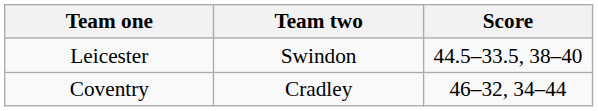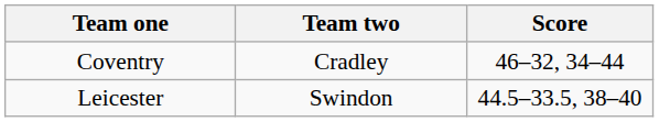 <table class="wikitable" style="text-align: center">
 <tr>
 <th width=150>Team one</th>
 <th width=150>Team two</th>
 <th width=120>Score</th>
 </tr>
 <tr>
+<td>Coventry</td>
+<td>Cradley</td>
+<td>46–32, 34–44</td>
+</tr>
+<tr>
 <td>Leicester</td>
 <td>Swindon</td>
 <td>44.5–33.5, 38–40</td>
 </tr>
-<tr>
-<td>Coventry</td>
-<td>Cradley</td>
-<td>46–32, 34–44</td>
-</tr>
 </table>
